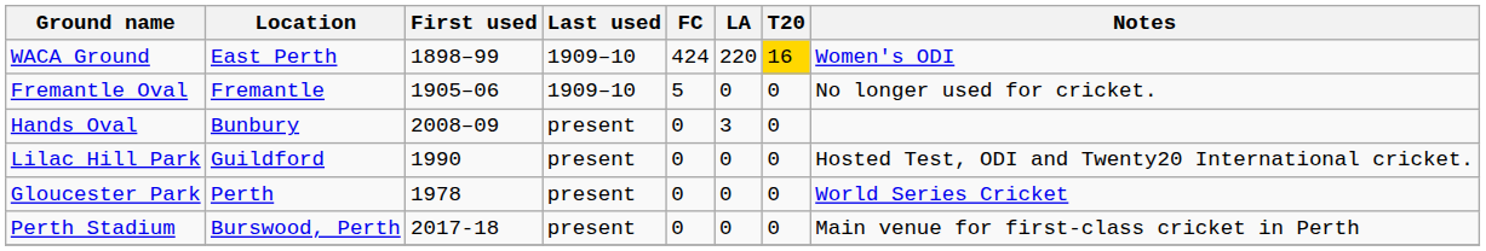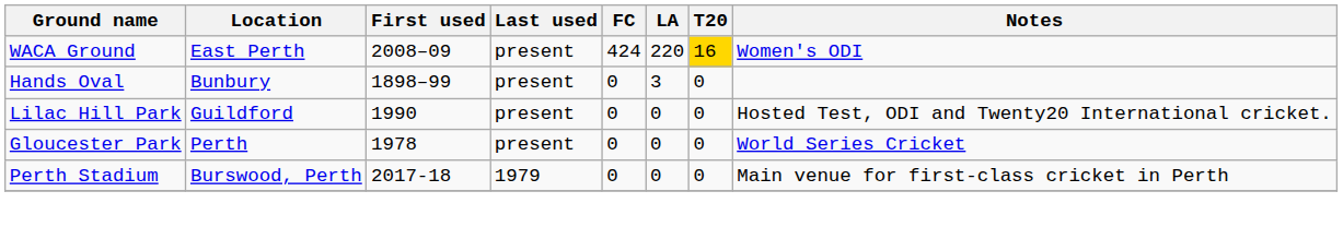 <table class="wikitable sortable">
 <tr>
 <th>Ground name</th>
 <th>Location</th>
 <th>First used</th>
 <th>Last used</th>
 <th>FC</th>
 <th>LA</th>
 <th>T20</th>
 <th>Notes</th>
 </tr>
 <tr>
 <td><a href='#'>WACA Ground</a></td>
 <td><a href='#'>East Perth</a></td>
-<td>1898–99</td>
-<td>1909–10</td>
+<td>2008–09</td>
+<td>present</td>
 <td>424</td>
 <td>220</td>
 <td style="background: gold;">16</td>
 <td><a href='#'>Women's ODI</a></td>
 </tr>
 <tr>
-<td><a href='#'>Fremantle Oval</a></td>
-<td><a href='#'>Fremantle</a></td>
-<td>1905–06</td>
-<td>1909–10</td>
-<td>5</td>
-<td>0</td>
-<td>0</td>
-<td>No longer used for cricket.</td>
-</tr>
-<tr>
 <td><a href='#'>Hands Oval</a></td>
 <td><a href='#'>Bunbury</a></td>
-<td>2008–09</td>
+<td>1898–99</td>
 <td>present</td>
 <td>0</td>
 <td>3</td>
 <td>0</td>
 <td></td>
 </tr>
 <tr>
 <td><a href='#'>Lilac Hill Park</a></td>
 <td><a href='#'>Guildford</a></td>
 <td>1990</td>
 <td>present</td>
 <td>0</td>
 <td>0</td>
 <td>0</td>
 <td>Hosted Test, ODI and Twenty20 International cricket.</td>
 </tr>
 <tr>
 <td><a href='#'>Gloucester Park</a></td>
 <td><a href='#'>Perth</a></td>
 <td>1978</td>
 <td>present</td>
 <td>0</td>
 <td>0</td>
 <td>0</td>
 <td><a href='#'>World Series Cricket</a></td>
 </tr>
 <tr>
 <td><a href='#'>Perth Stadium</a></td>
 <td><a href='#'>Burswood, Perth</a></td>
 <td>2017-18</td>
-<td>present</td>
+<td>1979</td>
 <td>0</td>
 <td>0</td>
 <td>0</td>
 <td>Main venue for first-class cricket in Perth</td>
 </tr>
 <tr>
 </tr>
 </table>
